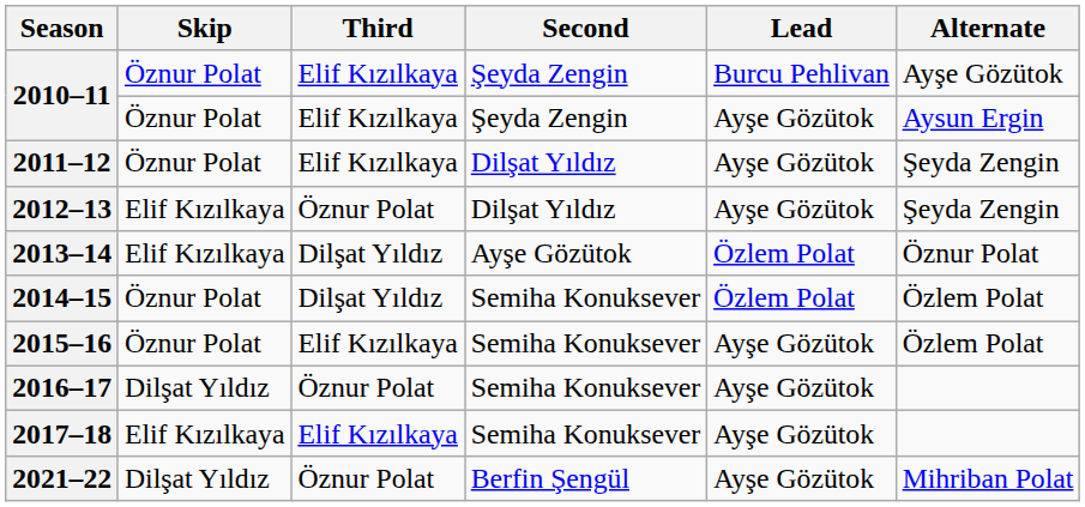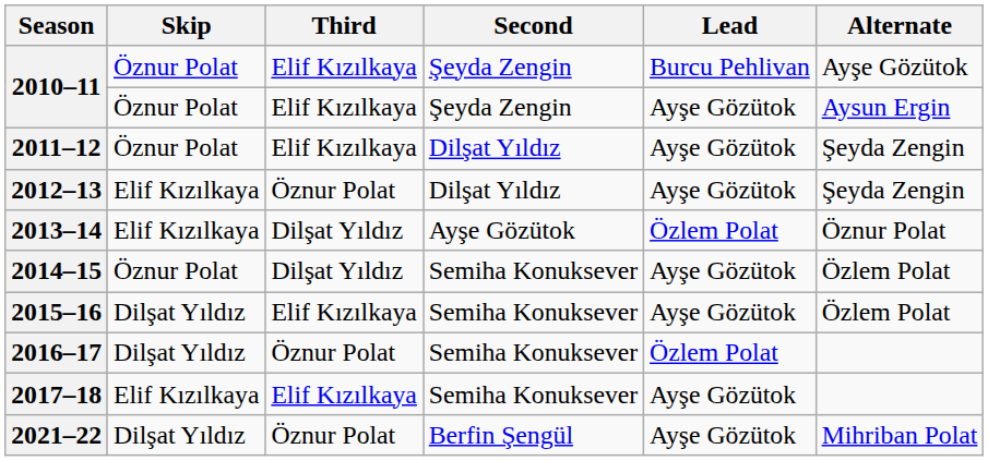 <table class="wikitable">
 <tr>
 <th scope="col">Season</th>
 <th scope="col">Skip</th>
 <th scope="col">Third</th>
 <th scope="col">Second</th>
 <th scope="col">Lead</th>
 <th scope="col">Alternate</th>
 </tr>
 <tr>
 <th scope="row" rowspan=2>2010–11</th>
 <td><a href='#'>Öznur Polat</a></td>
 <td><a href='#'>Elif Kızılkaya</a></td>
 <td><a href='#'>Şeyda Zengin</a></td>
 <td><a href='#'>Burcu Pehlivan</a></td>
 <td>Ayşe Gözütok</td>
 </tr>
 <tr>
 <td>Öznur Polat</td>
 <td>Elif Kızılkaya</td>
 <td>Şeyda Zengin</td>
 <td>Ayşe Gözütok</td>
 <td><a href='#'>Aysun Ergin</a></td>
 </tr>
 <tr>
 <th scope="row">2011–12</th>
 <td>Öznur Polat</td>
 <td>Elif Kızılkaya</td>
 <td><a href='#'>Dilşat Yıldız</a></td>
 <td>Ayşe Gözütok</td>
 <td>Şeyda Zengin</td>
 </tr>
 <tr>
 <th scope="row">2012–13</th>
 <td>Elif Kızılkaya</td>
 <td>Öznur Polat</td>
 <td>Dilşat Yıldız</td>
 <td>Ayşe Gözütok</td>
 <td>Şeyda Zengin</td>
 </tr>
 <tr>
 <th scope="row">2013–14</th>
 <td>Elif Kızılkaya</td>
 <td>Dilşat Yıldız</td>
 <td>Ayşe Gözütok</td>
 <td><a href='#'>Özlem Polat</a></td>
 <td>Öznur Polat</td>
 </tr>
 <tr>
 <th scope="row">2014–15</th>
 <td>Öznur Polat</td>
 <td>Dilşat Yıldız</td>
 <td>Semiha Konuksever</td>
-<td><a href='#'>Özlem Polat</a></td>
+<td>Ayşe Gözütok</td>
 <td>Özlem Polat</td>
 </tr>
 <tr>
 <th scope="row">2015–16</th>
-<td>Öznur Polat</td>
+<td>Dilşat Yıldız</td>
 <td>Elif Kızılkaya</td>
 <td>Semiha Konuksever</td>
 <td>Ayşe Gözütok</td>
 <td>Özlem Polat</td>
 </tr>
 <tr>
 <th scope="row">2016–17</th>
 <td>Dilşat Yıldız</td>
 <td>Öznur Polat</td>
 <td>Semiha Konuksever</td>
-<td>Ayşe Gözütok</td>
+<td><a href='#'>Özlem Polat</a></td>
 <td></td>
 </tr>
 <tr>
 <th scope="row">2017–18</th>
 <td>Elif Kızılkaya</td>
 <td><a href='#'>Elif Kızılkaya</a></td>
 <td>Semiha Konuksever</td>
 <td>Ayşe Gözütok</td>
 <td></td>
 </tr>
 <tr>
 <th scope="row">2021–22</th>
 <td>Dilşat Yıldız</td>
 <td>Öznur Polat</td>
 <td><a href='#'>Berfin Şengül</a></td>
 <td>Ayşe Gözütok</td>
 <td><a href='#'>Mihriban Polat</a></td>
 </tr>
 </table>
